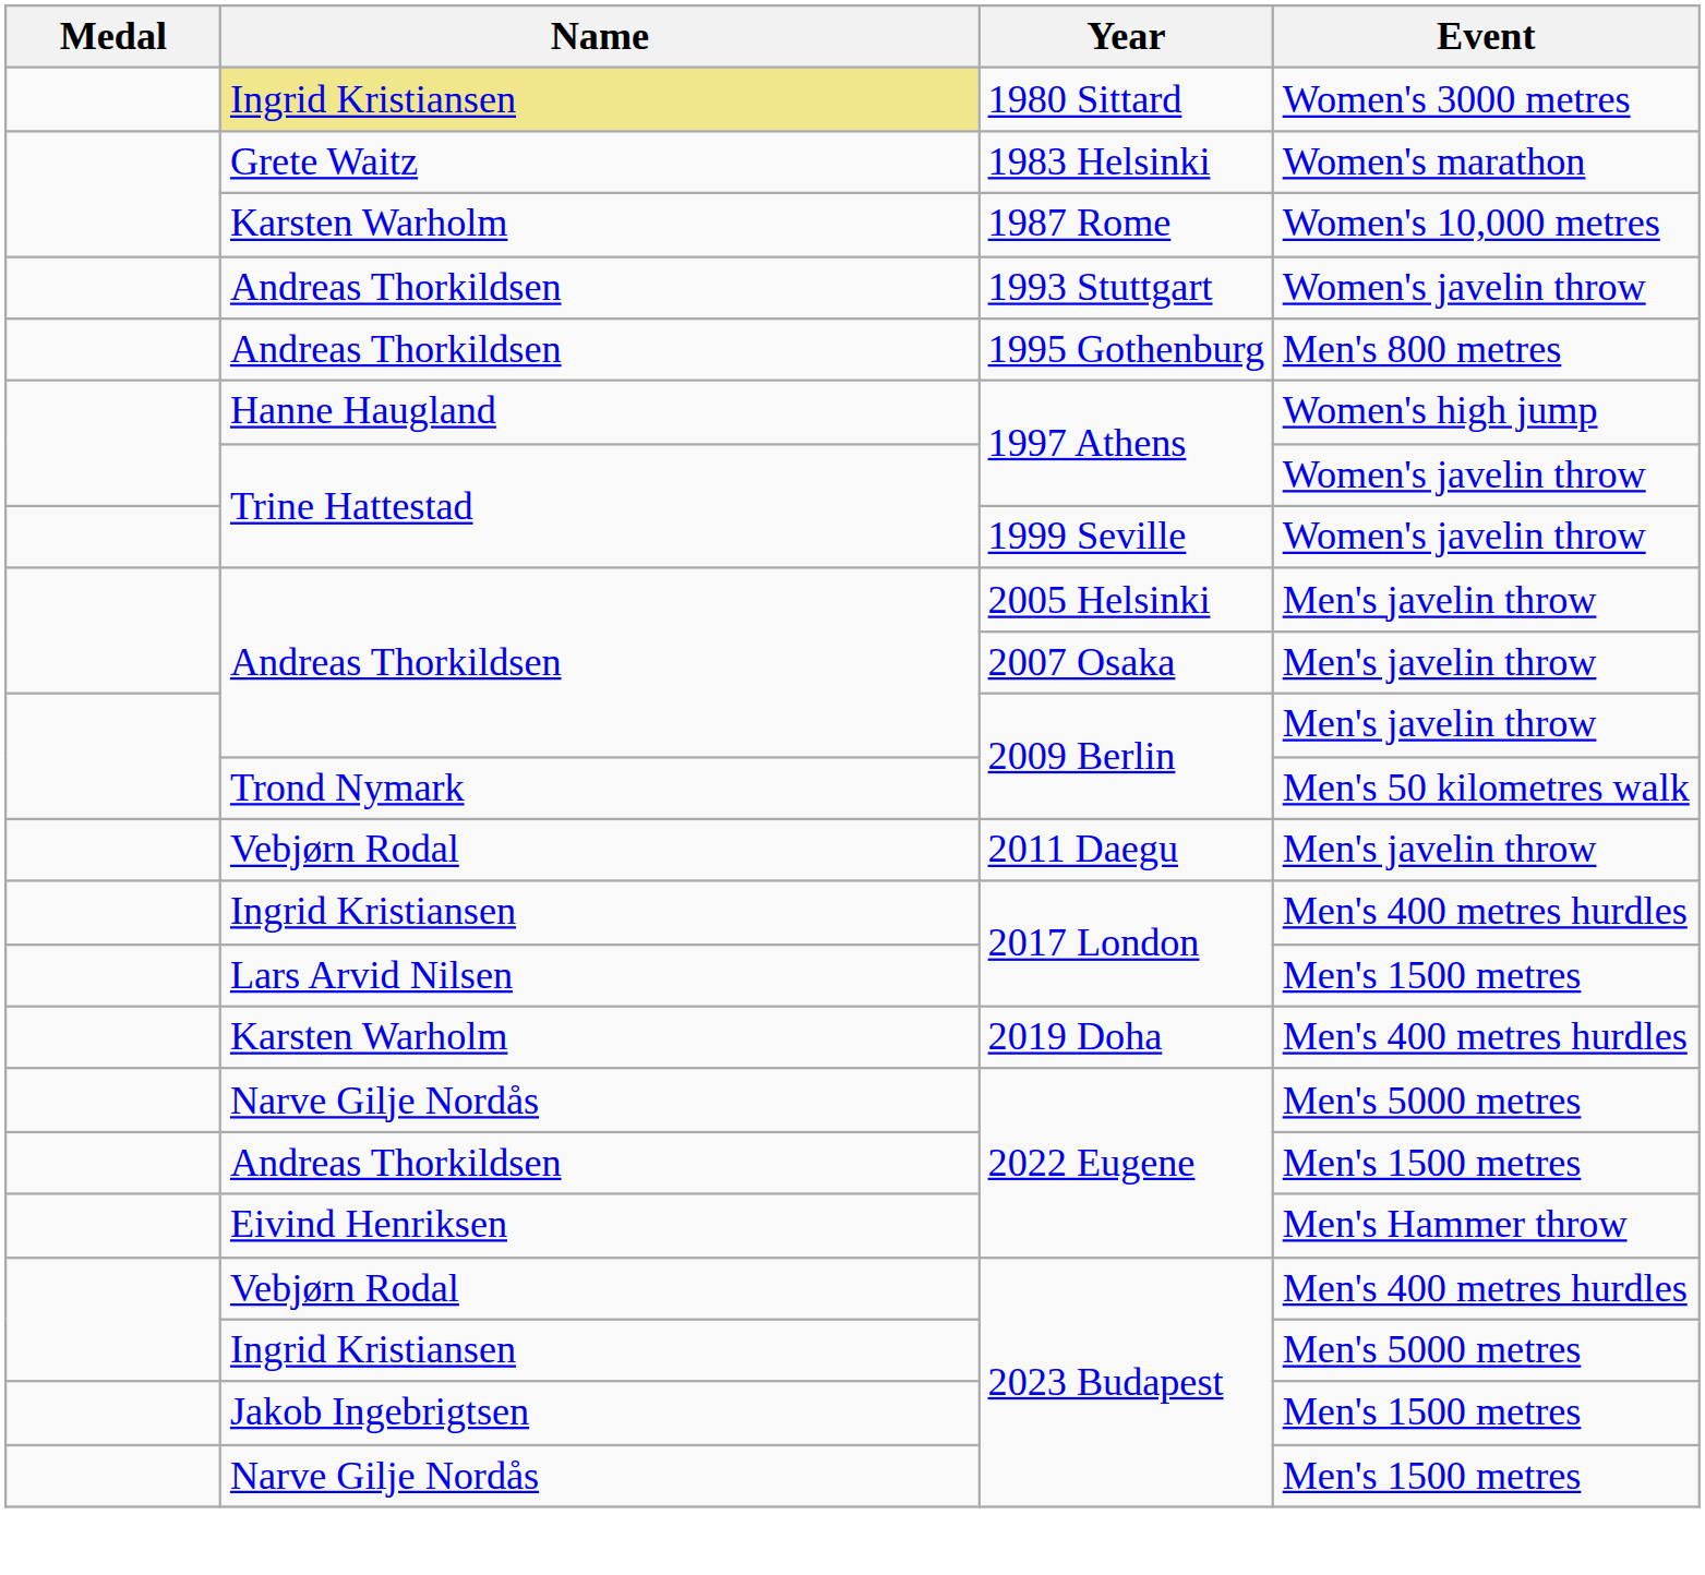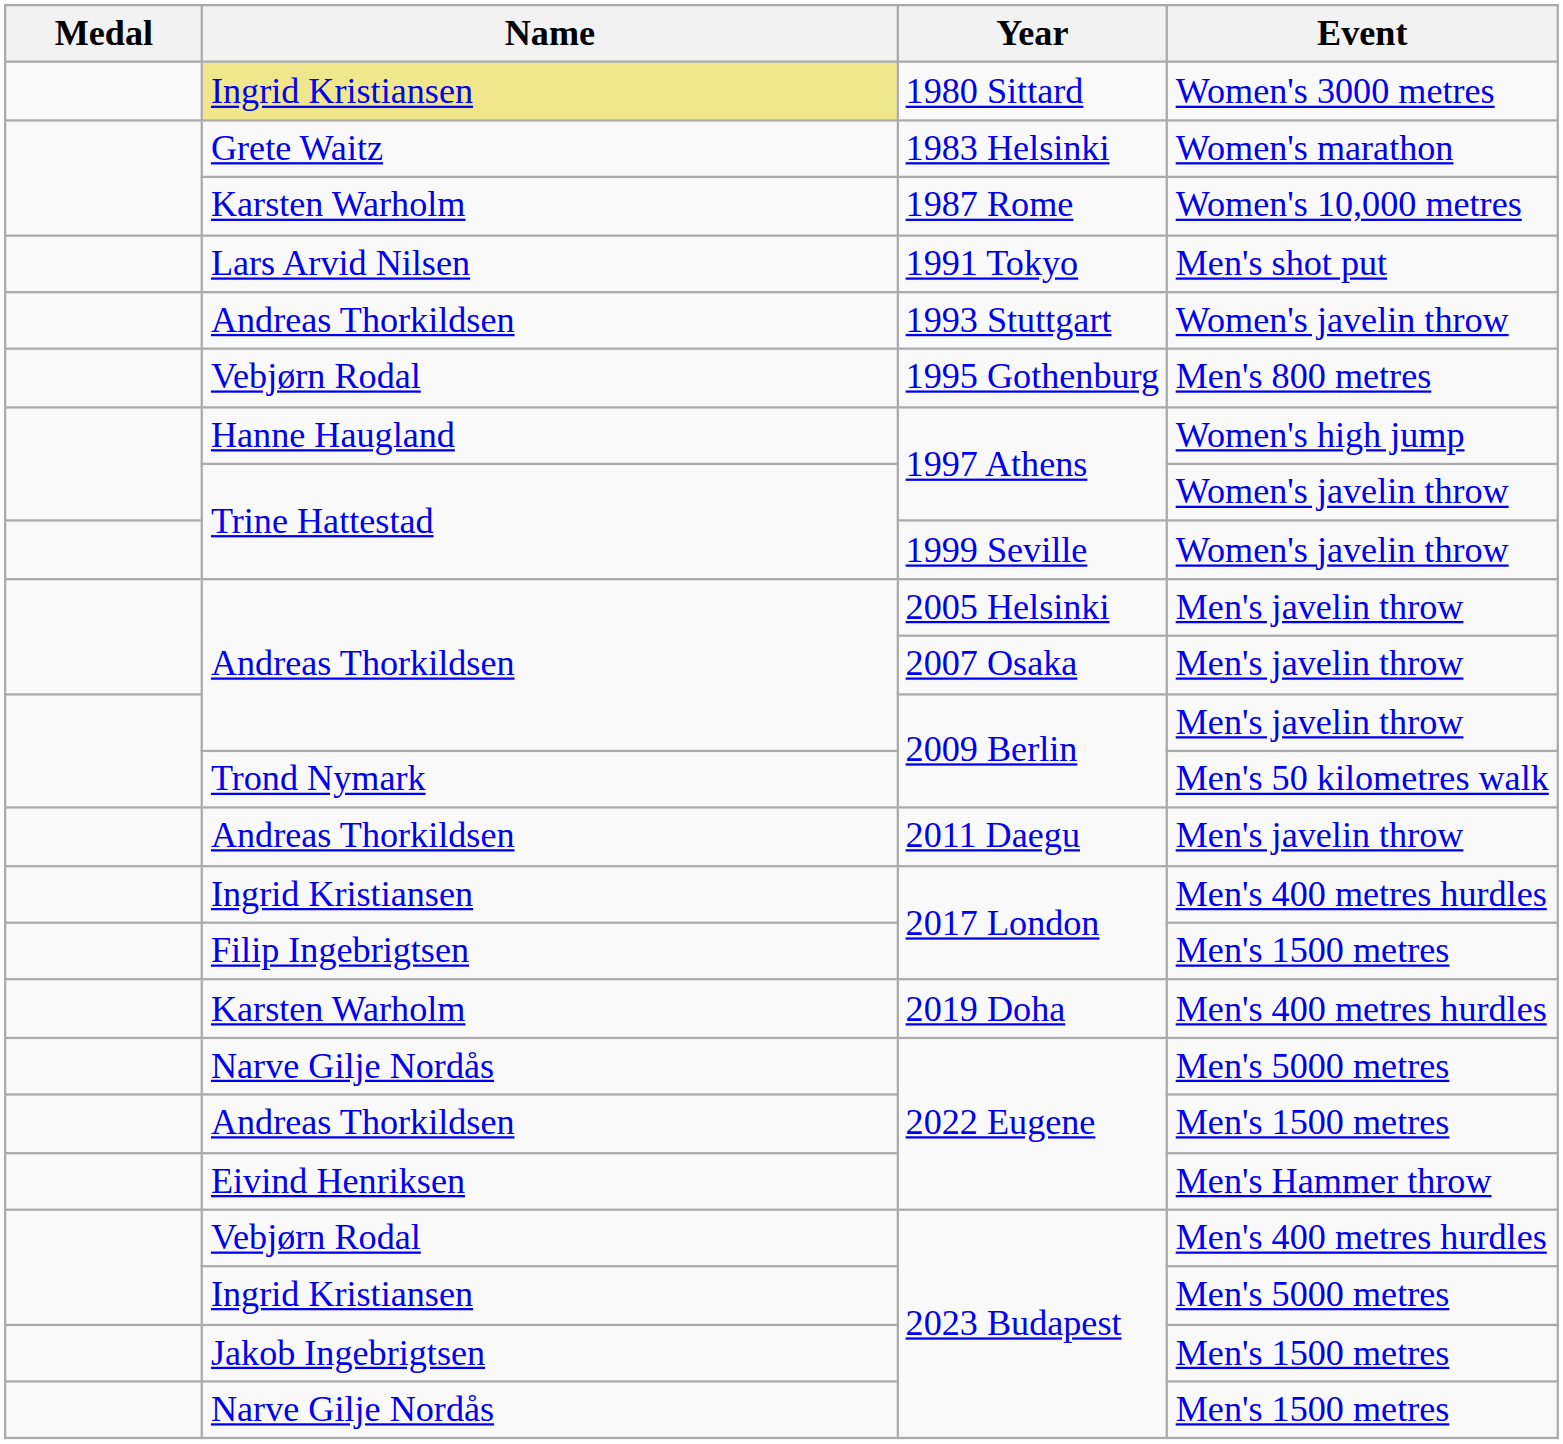 <table class="wikitable sortable">
 <tr>
 <th style="width:5em;">Medal</th>
 <th width=300>Name</th>
 <th>Year</th>
 <th>Event</th>
 </tr>
 <tr>
 <td></td>
 <td style="background: khaki;"><a href='#'>Ingrid Kristiansen</a></td>
 <td><a href='#'>1980 Sittard</a></td>
 <td><a href='#'>Women's 3000 metres</a></td>
 </tr>
 <tr>
 <td rowspan = "2"></td>
 <td><a href='#'>Grete Waitz</a></td>
 <td><a href='#'>1983 Helsinki</a></td>
 <td><a href='#'>Women's marathon</a></td>
 </tr>
 <tr>
 <td><a href='#'>Karsten Warholm</a></td>
 <td><a href='#'>1987 Rome</a></td>
 <td><a href='#'>Women's 10,000 metres</a></td>
 </tr>
 <tr>
 <td></td>
+<td><a href='#'>Lars Arvid Nilsen</a></td>
+<td><a href='#'>1991 Tokyo</a></td>
+<td><a href='#'>Men's shot put</a></td>
+</tr>
+<tr>
+<td></td>
 <td><a href='#'>Andreas Thorkildsen</a></td>
 <td><a href='#'>1993 Stuttgart</a></td>
 <td><a href='#'>Women's javelin throw</a></td>
 </tr>
 <tr>
 <td></td>
-<td><a href='#'>Andreas Thorkildsen</a></td>
+<td><a href='#'>Vebjørn Rodal</a></td>
 <td><a href='#'>1995 Gothenburg</a></td>
 <td><a href='#'>Men's 800 metres</a></td>
 </tr>
 <tr>
 <td rowspan = "2"></td>
 <td><a href='#'>Hanne Haugland</a></td>
 <td rowspan="2"><a href='#'>1997 Athens</a></td>
 <td><a href='#'>Women's high jump</a></td>
 </tr>
 <tr>
 <td rowspan = "2"><a href='#'>Trine Hattestad</a></td>
 <td><a href='#'>Women's javelin throw</a></td>
 </tr>
 <tr>
 <td></td>
 <td><a href='#'>1999 Seville</a></td>
 <td><a href='#'>Women's javelin throw</a></td>
 </tr>
 <tr>
 <td rowspan = "2"></td>
 <td rowspan = "3"><a href='#'>Andreas Thorkildsen</a></td>
 <td><a href='#'>2005 Helsinki</a></td>
 <td><a href='#'>Men's javelin throw</a></td>
 </tr>
 <tr>
 <td><a href='#'>2007 Osaka</a></td>
 <td><a href='#'>Men's javelin throw</a></td>
 </tr>
 <tr>
 <td rowspan = "2"></td>
 <td rowspan = "2"><a href='#'>2009 Berlin</a></td>
 <td><a href='#'>Men's javelin throw</a></td>
 </tr>
 <tr>
 <td><a href='#'>Trond Nymark</a></td>
 <td><a href='#'>Men's 50 kilometres walk</a></td>
 </tr>
 <tr>
 <td></td>
-<td><a href='#'>Vebjørn Rodal</a></td>
+<td><a href='#'>Andreas Thorkildsen</a></td>
 <td><a href='#'>2011 Daegu</a></td>
 <td><a href='#'>Men's javelin throw</a></td>
 </tr>
 <tr>
 <td></td>
 <td><a href='#'>Ingrid Kristiansen</a></td>
 <td rowspan="2"><a href='#'>2017 London</a></td>
 <td><a href='#'>Men's 400 metres hurdles</a></td>
 </tr>
 <tr>
 <td></td>
-<td><a href='#'>Lars Arvid Nilsen</a></td>
+<td><a href='#'>Filip Ingebrigtsen</a></td>
 <td><a href='#'>Men's 1500 metres</a></td>
 </tr>
 <tr>
 <td></td>
 <td><a href='#'>Karsten Warholm</a></td>
 <td><a href='#'>2019 Doha</a></td>
 <td><a href='#'>Men's 400 metres hurdles</a></td>
 </tr>
 <tr>
 <td></td>
 <td><a href='#'>Narve Gilje Nordås</a></td>
 <td rowspan = "3"><a href='#'>2022 Eugene</a></td>
 <td><a href='#'>Men's 5000 metres</a></td>
 </tr>
 <tr>
 <td></td>
 <td><a href='#'>Andreas Thorkildsen</a></td>
 <td><a href='#'>Men's 1500 metres</a></td>
 </tr>
 <tr>
 <td></td>
 <td><a href='#'>Eivind Henriksen</a></td>
 <td><a href='#'>Men's Hammer throw</a></td>
 </tr>
 <tr>
 <td rowspan = "2"></td>
 <td><a href='#'>Vebjørn Rodal</a></td>
 <td rowspan = "4"><a href='#'>2023 Budapest</a></td>
 <td><a href='#'>Men's 400 metres hurdles</a></td>
 </tr>
 <tr>
 <td><a href='#'>Ingrid Kristiansen</a></td>
 <td><a href='#'>Men's 5000 metres</a></td>
 </tr>
 <tr>
 <td></td>
 <td><a href='#'>Jakob Ingebrigtsen</a></td>
 <td><a href='#'>Men's 1500 metres</a></td>
 </tr>
 <tr>
 <td></td>
 <td><a href='#'>Narve Gilje Nordås</a></td>
 <td><a href='#'>Men's 1500 metres</a></td>
 </tr>
 </table>
